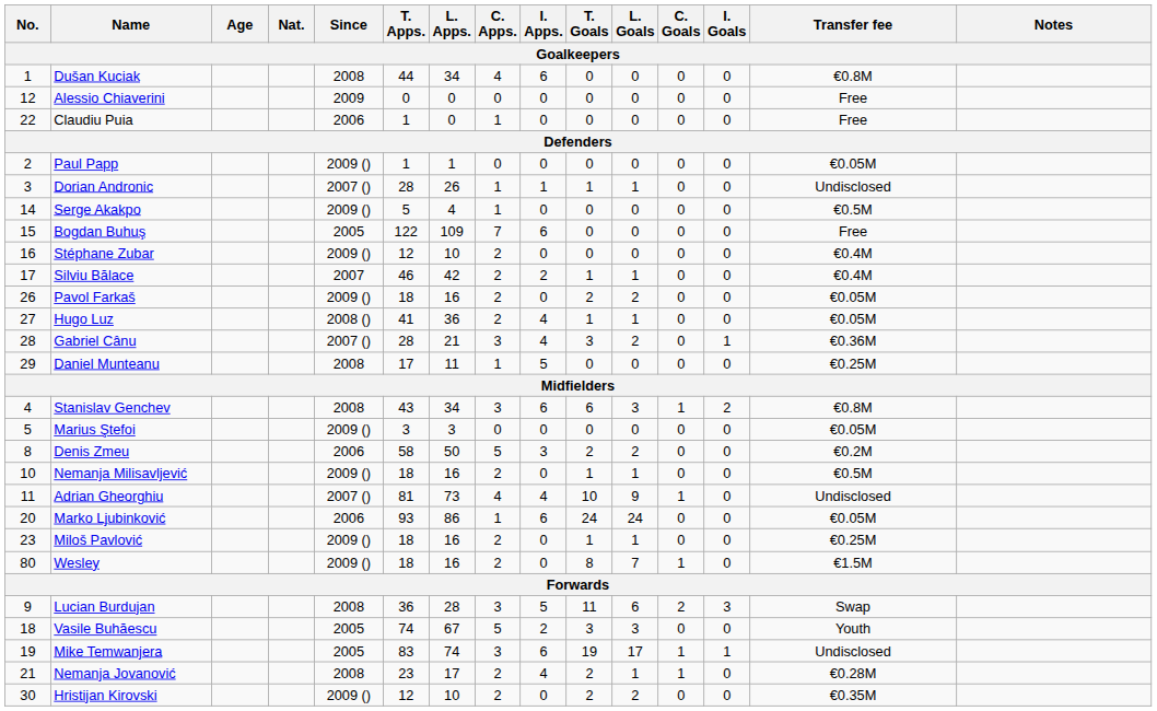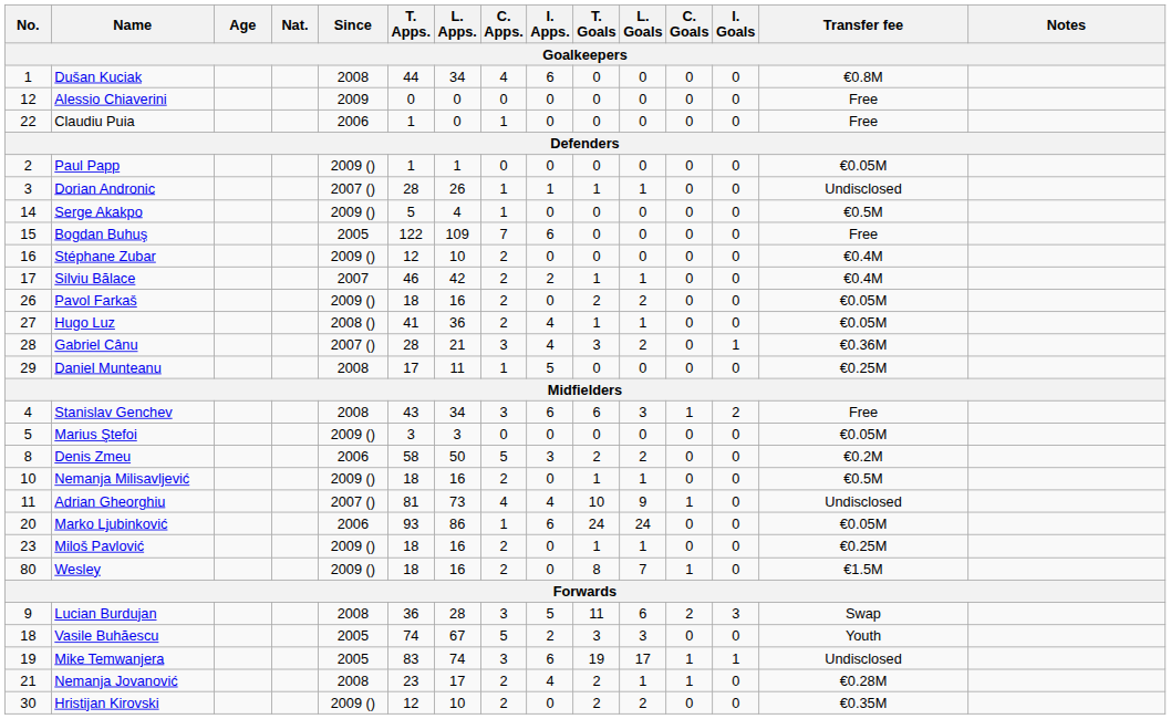 <table class="wikitable" style="font-size: 95%; text-align: center;">
 <tr>
 <th width="4%">No.</th>
 <th width="14%">Name</th>
 <th width="5%">Age</th>
 <th width="4%">Nat.</th>
 <th width="6%">Since</th>
 <th width=4%>T. Apps.</th>
 <th width=4%>L. Apps.</th>
 <th width=4%>C. Apps.</th>
 <th width=4%>I. Apps.</th>
 <th width=4%>T. Goals</th>
 <th width=4%>L. Goals</th>
 <th width=4%>C. Goals</th>
 <th width=4%>I. Goals</th>
 <th width="18%">Transfer fee</th>
 <th width="17%">Notes</th>
 </tr>
 <tr>
 <th colspan=18>Goalkeepers</th>
 </tr>
 <tr>
 <td>1</td>
 <td align=left><a href='#'>Dušan Kuciak</a></td>
 <td></td>
 <td align=left></td>
 <td>2008</td>
 <td>44 </td>
 <td>34 </td>
 <td>4 </td>
 <td>6 </td>
 <td>0 </td>
 <td>0 </td>
 <td>0 </td>
 <td>0 </td>
 <td>€0.8M</td>
 <td></td>
 </tr>
 <tr>
 <td>12</td>
 <td align=left><a href='#'>Alessio Chiaverini</a></td>
 <td></td>
 <td align=left></td>
 <td>2009</td>
 <td>0 </td>
 <td>0 </td>
 <td>0 </td>
 <td>0 </td>
 <td>0 </td>
 <td>0 </td>
 <td>0 </td>
 <td>0 </td>
 <td>Free</td>
 <td></td>
 </tr>
 <tr>
 <td>22</td>
 <td align=left>Claudiu Puia</td>
 <td></td>
 <td align=left></td>
 <td>2006</td>
 <td>1 </td>
 <td>0 </td>
 <td>1 </td>
 <td>0 </td>
 <td>0 </td>
 <td>0 </td>
 <td>0 </td>
 <td>0 </td>
 <td>Free</td>
 <td></td>
 </tr>
 <tr>
 <th colspan=18>Defenders</th>
 </tr>
 <tr>
 <td>2</td>
 <td align=left><a href='#'>Paul Papp</a></td>
 <td></td>
 <td align=left></td>
 <td>2009 ()</td>
 <td>1 </td>
 <td>1 </td>
 <td>0 </td>
 <td>0 </td>
 <td>0 </td>
 <td>0 </td>
 <td>0 </td>
 <td>0 </td>
 <td>€0.05M</td>
 <td></td>
 </tr>
 <tr>
 <td>3</td>
 <td align=left><a href='#'>Dorian Andronic</a></td>
 <td></td>
 <td align=left></td>
 <td>2007 ()</td>
 <td>28 </td>
 <td>26 </td>
 <td>1 </td>
 <td>1 </td>
 <td>1 </td>
 <td>1 </td>
 <td>0 </td>
 <td>0 </td>
 <td>Undisclosed</td>
 <td></td>
 </tr>
 <tr>
 <td>14</td>
 <td align=left><a href='#'>Serge Akakpo</a></td>
 <td></td>
 <td align=left></td>
 <td>2009 ()</td>
 <td>5 </td>
 <td>4 </td>
 <td>1 </td>
 <td>0 </td>
 <td>0 </td>
 <td>0 </td>
 <td>0 </td>
 <td>0 </td>
 <td>€0.5M</td>
 <td></td>
 </tr>
 <tr>
 <td>15</td>
 <td align=left><a href='#'>Bogdan Buhuş</a></td>
 <td></td>
 <td align=left></td>
 <td>2005</td>
 <td>122 </td>
 <td>109 </td>
 <td>7 </td>
 <td>6 </td>
 <td>0 </td>
 <td>0 </td>
 <td>0 </td>
 <td>0 </td>
 <td>Free</td>
 <td></td>
 </tr>
 <tr>
 <td>16</td>
 <td align=left><a href='#'>Stéphane Zubar</a></td>
 <td></td>
 <td align=left></td>
 <td>2009 ()</td>
 <td>12 </td>
 <td>10 </td>
 <td>2 </td>
 <td>0 </td>
 <td>0 </td>
 <td>0 </td>
 <td>0 </td>
 <td>0 </td>
 <td>€0.4M</td>
 <td></td>
 </tr>
 <tr>
 <td>17</td>
 <td align=left><a href='#'>Silviu Bălace</a></td>
 <td></td>
 <td align=left></td>
 <td>2007</td>
 <td>46 </td>
 <td>42 </td>
 <td>2 </td>
 <td>2 </td>
 <td>1 </td>
 <td>1 </td>
 <td>0 </td>
 <td>0 </td>
 <td>€0.4M</td>
 <td></td>
 </tr>
 <tr>
 <td>26</td>
 <td align=left><a href='#'>Pavol Farkaš</a></td>
 <td></td>
 <td align=left></td>
 <td>2009 ()</td>
 <td>18 </td>
 <td>16 </td>
 <td>2 </td>
 <td>0 </td>
 <td>2 </td>
 <td>2 </td>
 <td>0 </td>
 <td>0 </td>
 <td>€0.05M</td>
 <td></td>
 </tr>
 <tr>
 <td>27</td>
 <td align=left><a href='#'>Hugo Luz</a></td>
 <td></td>
 <td align=left></td>
 <td>2008 ()</td>
 <td>41 </td>
 <td>36 </td>
 <td>2 </td>
 <td>4 </td>
 <td>1 </td>
 <td>1 </td>
 <td>0 </td>
 <td>0 </td>
 <td>€0.05M</td>
 <td></td>
 </tr>
 <tr>
 <td>28</td>
 <td align=left><a href='#'>Gabriel Cânu</a></td>
 <td></td>
 <td align=left></td>
 <td>2007 ()</td>
 <td>28 </td>
 <td>21 </td>
 <td>3 </td>
 <td>4 </td>
 <td>3 </td>
 <td>2 </td>
 <td>0 </td>
 <td>1 </td>
 <td>€0.36M</td>
 <td></td>
 </tr>
 <tr>
 <td>29</td>
 <td align=left><a href='#'>Daniel Munteanu</a></td>
 <td></td>
 <td align=left></td>
 <td>2008</td>
 <td>17 </td>
 <td>11 </td>
 <td>1 </td>
 <td>5 </td>
 <td>0 </td>
 <td>0 </td>
 <td>0 </td>
 <td>0 </td>
 <td>€0.25M</td>
 <td></td>
 </tr>
 <tr>
 <th colspan=18>Midfielders</th>
 </tr>
 <tr>
 <td>4</td>
 <td align=left><a href='#'>Stanislav Genchev</a></td>
 <td></td>
 <td align=left></td>
 <td>2008</td>
 <td>43 </td>
 <td>34 </td>
 <td>3 </td>
 <td>6 </td>
 <td>6 </td>
 <td>3 </td>
 <td>1 </td>
 <td>2 </td>
-<td>€0.8M</td>
+<td>Free</td>
 <td></td>
 </tr>
 <tr>
 <td>5</td>
 <td align=left><a href='#'>Marius Ştefoi</a></td>
 <td></td>
 <td align=left></td>
 <td>2009 ()</td>
 <td>3 </td>
 <td>3 </td>
 <td>0 </td>
 <td>0 </td>
 <td>0 </td>
 <td>0 </td>
 <td>0 </td>
 <td>0 </td>
 <td>€0.05M</td>
 <td></td>
 </tr>
 <tr>
 <td>8</td>
 <td align=left><a href='#'>Denis Zmeu</a></td>
 <td></td>
 <td align=left></td>
 <td>2006</td>
 <td>58 </td>
 <td>50 </td>
 <td>5 </td>
 <td>3 </td>
 <td>2 </td>
 <td>2 </td>
 <td>0 </td>
 <td>0 </td>
 <td>€0.2M</td>
 <td></td>
 </tr>
 <tr>
 <td>10</td>
 <td align=left><a href='#'>Nemanja Milisavljević</a></td>
 <td></td>
 <td align=left></td>
 <td>2009 ()</td>
 <td>18 </td>
 <td>16 </td>
 <td>2 </td>
 <td>0 </td>
 <td>1 </td>
 <td>1 </td>
 <td>0 </td>
 <td>0 </td>
 <td>€0.5M</td>
 <td></td>
 </tr>
 <tr>
 <td>11</td>
 <td align=left><a href='#'>Adrian Gheorghiu</a></td>
 <td></td>
 <td align=left></td>
 <td>2007 ()</td>
 <td>81 </td>
 <td>73 </td>
 <td>4 </td>
 <td>4 </td>
 <td>10 </td>
 <td>9 </td>
 <td>1 </td>
 <td>0 </td>
 <td>Undisclosed</td>
 <td></td>
 </tr>
 <tr>
 <td>20</td>
 <td align=left><a href='#'>Marko Ljubinković</a></td>
 <td></td>
 <td align=left></td>
 <td>2006</td>
 <td>93 </td>
 <td>86 </td>
 <td>1 </td>
 <td>6 </td>
 <td>24 </td>
 <td>24 </td>
 <td>0 </td>
 <td>0 </td>
 <td>€0.05M</td>
 <td></td>
 </tr>
 <tr>
 <td>23</td>
 <td align=left><a href='#'>Miloš Pavlović</a></td>
 <td></td>
 <td align=left></td>
 <td>2009 ()</td>
 <td>18 </td>
 <td>16 </td>
 <td>2 </td>
 <td>0 </td>
 <td>1 </td>
 <td>1 </td>
 <td>0 </td>
 <td>0 </td>
 <td>€0.25M</td>
 <td></td>
 </tr>
 <tr>
 <td>80</td>
 <td align=left><a href='#'>Wesley</a></td>
 <td></td>
 <td align=left></td>
 <td>2009 ()</td>
 <td>18 </td>
 <td>16 </td>
 <td>2 </td>
 <td>0 </td>
 <td>8 </td>
 <td>7 </td>
 <td>1 </td>
 <td>0 </td>
 <td>€1.5M</td>
 <td></td>
 </tr>
 <tr>
 <th colspan=18>Forwards</th>
 </tr>
 <tr>
 <td>9</td>
 <td align=left><a href='#'>Lucian Burdujan</a></td>
 <td></td>
 <td align=left></td>
 <td>2008</td>
 <td>36 </td>
 <td>28 </td>
 <td>3 </td>
 <td>5 </td>
 <td>11 </td>
 <td>6 </td>
 <td>2 </td>
 <td>3 </td>
 <td>Swap</td>
 <td></td>
 </tr>
 <tr>
 <td>18</td>
 <td align=left><a href='#'>Vasile Buhăescu</a></td>
 <td></td>
 <td align=left></td>
 <td>2005</td>
 <td>74 </td>
 <td>67 </td>
 <td>5 </td>
 <td>2 </td>
 <td>3 </td>
 <td>3 </td>
 <td>0 </td>
 <td>0 </td>
 <td>Youth</td>
 <td></td>
 </tr>
 <tr>
 <td>19</td>
 <td align=left><a href='#'>Mike Temwanjera</a></td>
 <td></td>
 <td align=left></td>
 <td>2005</td>
 <td>83 </td>
 <td>74 </td>
 <td>3 </td>
 <td>6 </td>
 <td>19 </td>
 <td>17 </td>
 <td>1 </td>
 <td>1 </td>
 <td>Undisclosed</td>
 <td></td>
 </tr>
 <tr>
 <td>21</td>
 <td align=left><a href='#'>Nemanja Jovanović</a></td>
 <td></td>
 <td align=left></td>
 <td>2008</td>
 <td>23 </td>
 <td>17 </td>
 <td>2 </td>
 <td>4 </td>
 <td>2 </td>
 <td>1 </td>
 <td>1 </td>
 <td>0 </td>
 <td>€0.28M</td>
 <td></td>
 </tr>
 <tr>
 <td>30</td>
 <td align=left><a href='#'>Hristijan Kirovski</a></td>
 <td></td>
 <td align=left></td>
 <td>2009 ()</td>
 <td>12 </td>
 <td>10 </td>
 <td>2 </td>
 <td>0 </td>
 <td>2 </td>
 <td>2 </td>
 <td>0 </td>
 <td>0 </td>
 <td>€0.35M</td>
 <td></td>
 </tr>
 </table>
